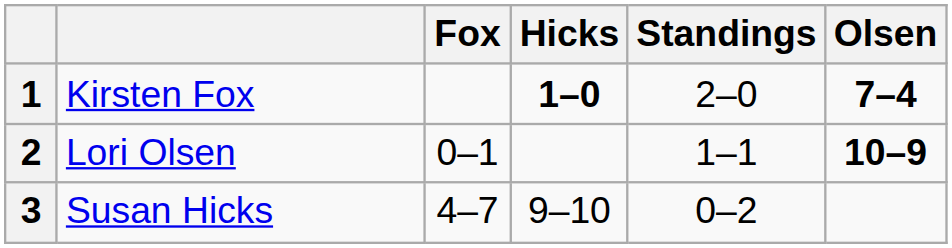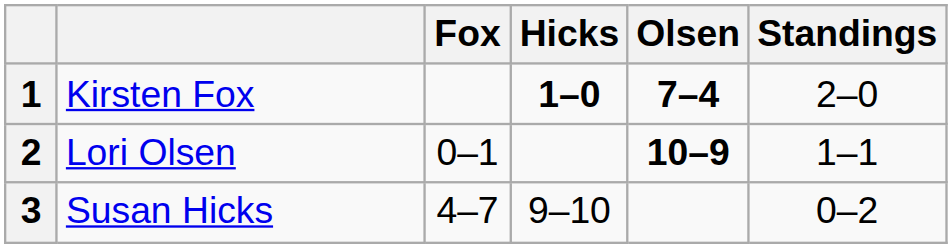 <table class="wikitable">
 <tr align=center>
 <th width=15></th>
 <th width=150 align=left></th>
 <th width=30>Fox</th>
 <th width=30>Hicks</th>
+<th width=30>Olsen</th>
 <th width=70 align=left>Standings</th>
-<th width=30>Olsen</th>
 </tr>
 <tr align=center>
 <th>1</th>
 <td align=left><a href='#'>Kirsten Fox</a></td>
 <td></td>
 <td><strong>1–0</strong></td>
+<td><strong>7–4</strong></td>
 <td>2–0</td>
-<td><strong>7–4</strong></td>
 </tr>
 <tr align=center>
 <th>2</th>
 <td align=left><a href='#'>Lori Olsen</a></td>
 <td>0–1</td>
 <td></td>
+<td><strong>10–9</strong></td>
 <td>1–1</td>
-<td><strong>10–9</strong></td>
 </tr>
 <tr align=center>
 <th>3</th>
 <td align=left><a href='#'>Susan Hicks</a></td>
 <td>4–7</td>
 <td>9–10</td>
+<td></td>
 <td>0–2</td>
-<td></td>
 </tr>
 </table>
